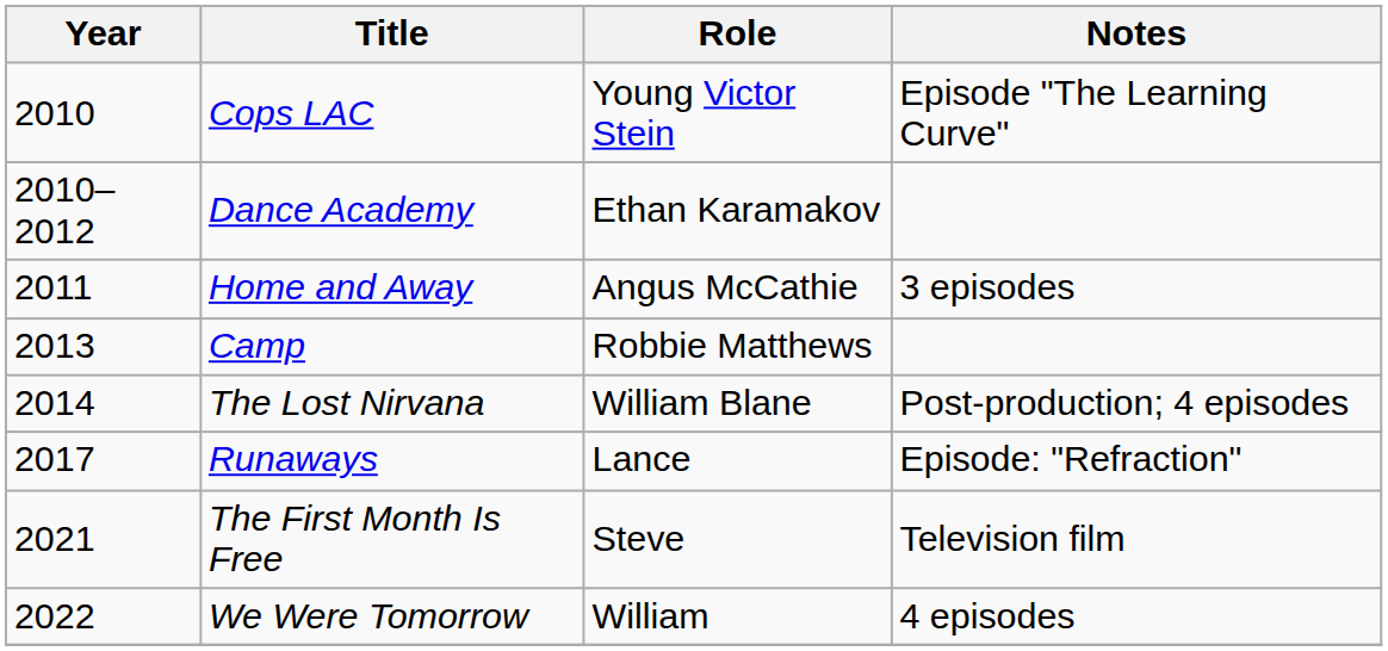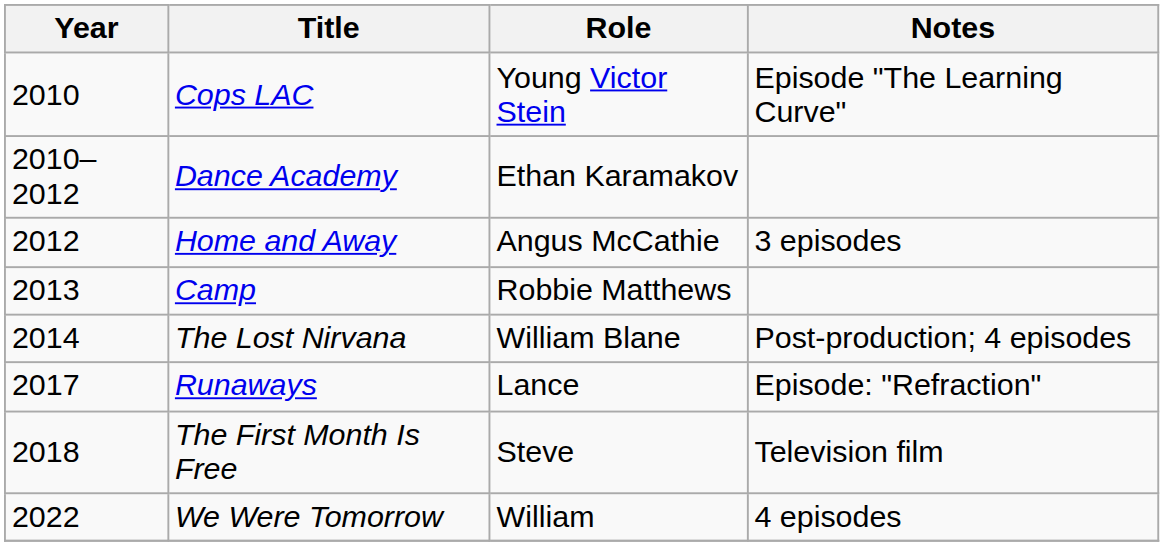 <table class="wikitable sortable">
 <tr>
 <th>Year</th>
 <th>Title</th>
 <th>Role</th>
 <th class="unsortable">Notes</th>
 </tr>
 <tr>
 <td>2010</td>
 <td><em><a href='#'>Cops LAC</a></em></td>
 <td>Young <a href='#'>Victor Stein</a></td>
 <td>Episode "The Learning Curve"</td>
 </tr>
 <tr>
 <td>2010–2012</td>
 <td><em><a href='#'>Dance Academy</a></em></td>
 <td>Ethan Karamakov</td>
 <td></td>
 </tr>
 <tr>
-<td>2011</td>
+<td>2012</td>
 <td><em><a href='#'>Home and Away</a></em></td>
 <td>Angus McCathie</td>
 <td>3 episodes</td>
 </tr>
 <tr>
 <td>2013</td>
 <td><em><a href='#'>Camp</a></em></td>
 <td>Robbie Matthews</td>
 <td></td>
 </tr>
 <tr>
 <td>2014</td>
 <td><em>The Lost Nirvana</em></td>
 <td>William Blane</td>
 <td>Post-production; 4 episodes</td>
 </tr>
 <tr>
 <td>2017</td>
 <td><em><a href='#'>Runaways</a></em></td>
 <td>Lance</td>
 <td>Episode: "Refraction"</td>
 </tr>
 <tr>
-<td>2021</td>
+<td>2018</td>
 <td><em>The First Month Is Free</em></td>
 <td>Steve</td>
 <td>Television film</td>
 </tr>
 <tr>
 <td>2022</td>
 <td><em>We Were Tomorrow</em></td>
 <td>William</td>
 <td>4 episodes</td>
 </tr>
 <tr>
 </tr>
 </table>
